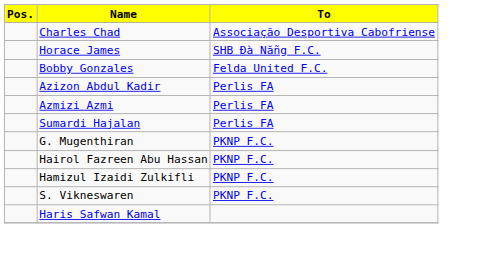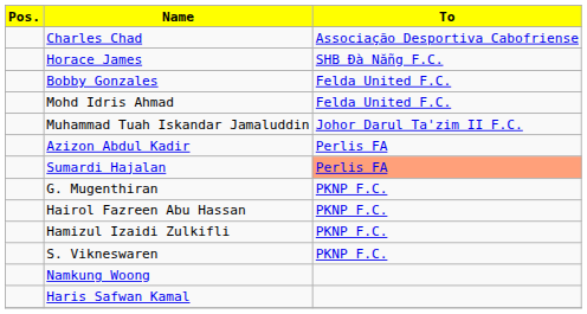 <table class="wikitable sortable">
 <tr>
 <th style="background:Yellow; color:Black;">Pos.</th>
 <th style="background:Yellow; color:Black;">Name</th>
 <th style="background:Yellow; color:Black;">To</th>
 </tr>
 <tr>
 <td></td>
 <td> <a href='#'>Charles Chad</a></td>
 <td> <a href='#'>Associação Desportiva Cabofriense</a></td>
 </tr>
 <tr>
 <td></td>
 <td> <a href='#'>Horace James</a></td>
 <td> <a href='#'>SHB Đà Nẵng F.C.</a></td>
 </tr>
 <tr>
 <td></td>
 <td> <a href='#'>Bobby Gonzales</a></td>
 <td> <a href='#'>Felda United F.C.</a></td>
 </tr>
 <tr>
 <td></td>
+<td> Mohd Idris Ahmad</td>
+<td> <a href='#'>Felda United F.C.</a></td>
+</tr>
+<tr>
+<td></td>
+<td> Muhammad Tuah Iskandar Jamaluddin</td>
+<td> <a href='#'>Johor Darul Ta'zim II F.C.</a></td>
+</tr>
+<tr>
+<td></td>
 <td> <a href='#'>Azizon Abdul Kadir</a></td>
 <td> <a href='#'>Perlis FA</a></td>
 </tr>
 <tr>
 <td></td>
-<td> <a href='#'>Azmizi Azmi</a></td>
-<td> <a href='#'>Perlis FA</a></td>
-</tr>
-<tr>
-<td></td>
 <td> <a href='#'>Sumardi Hajalan</a></td>
-<td> <a href='#'>Perlis FA</a></td>
+<td style="background: lightsalmon;"> <a href='#'>Perlis FA</a></td>
 </tr>
 <tr>
 <td></td>
 <td> G. Mugenthiran</td>
 <td> <a href='#'>PKNP F.C.</a></td>
 </tr>
 <tr>
 <td></td>
 <td> Hairol Fazreen Abu Hassan</td>
 <td> <a href='#'>PKNP F.C.</a></td>
 </tr>
 <tr>
 <td></td>
 <td> Hamizul Izaidi Zulkifli</td>
 <td> <a href='#'>PKNP F.C.</a></td>
 </tr>
 <tr>
 <td></td>
 <td> S. Vikneswaren</td>
 <td> <a href='#'>PKNP F.C.</a></td>
 </tr>
 <tr>
 <td></td>
+<td> <a href='#'>Namkung Woong</a></td>
+<td></td>
+</tr>
+<tr>
+<td></td>
 <td> <a href='#'>Haris Safwan Kamal</a></td>
 <td></td>
 </tr>
 <tr>
 </tr>
 </table>
